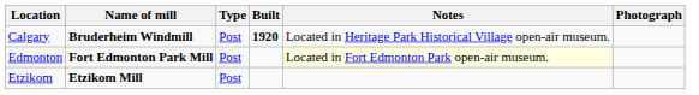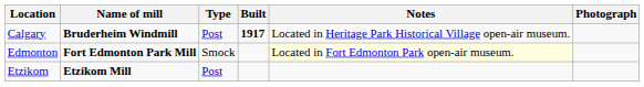 <table class="wikitable">
 <tr>
 <th>Location</th>
 <th>Name of mill</th>
 <th>Type</th>
 <th>Built</th>
 <th>Notes</th>
 <th>Photograph</th>
 </tr>
 <tr>
 <td><a href='#'>Calgary</a></td>
 <td><strong>Bruderheim Windmill</strong></td>
 <td><a href='#'>Post</a></td>
-<td><strong>1920</strong></td>
+<td><strong>1917</strong></td>
 <td>Located in <a href='#'>Heritage Park Historical Village</a> open-air museum.</td>
 <td></td>
 </tr>
 <tr>
 <td><a href='#'>Edmonton</a></td>
 <td><strong>Fort Edmonton Park Mill</strong></td>
-<td><a href='#'>Post</a></td>
+<td>Smock</td>
 <td></td>
 <td style="background: lightyellow;">Located in <a href='#'>Fort Edmonton Park</a> open-air museum.</td>
 <td></td>
 </tr>
 <tr>
 <td><a href='#'>Etzikom</a></td>
 <td><strong>Etzikom Mill</strong></td>
 <td><a href='#'>Post</a></td>
 <td></td>
 <td></td>
 <td></td>
 </tr>
 </table>
